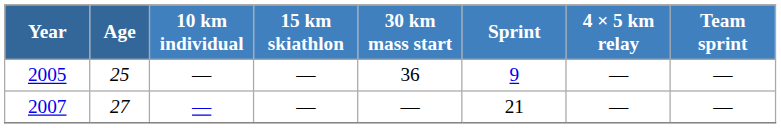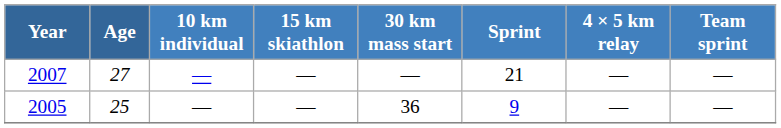 <table class="wikitable" style="font-size:95%; text-align:center; border:grey solid 1px; border-collapse:collapse; background:#ffffff;">
 <tr>
 <th style="background-color:#369; color:white; width:60px;"> Year </th>
 <th style="background-color:#369; color:white; width:40px;"> Age </th>
 <th style="background-color:#4180be; color:white; width:75px;"> 10 km <br> individual </th>
 <th style="background-color:#4180be; color:white; width:75px;"> 15 km <br> skiathlon </th>
 <th style="background-color:#4180be; color:white; width:75px;"> 30 km <br> mass start </th>
 <th style="background-color:#4180be; color:white; width:75px;"> Sprint </th>
 <th style="background-color:#4180be; color:white; width:75px;"> 4 × 5 km <br> relay </th>
 <th style="background-color:#4180be; color:white; width:75px;"> Team <br> sprint </th>
 </tr>
 <tr>
+<td><a href='#'>2007</a></td>
+<td><em>27</em></td>
+<td><a href='#'>—</a></td>
+<td>—</td>
+<td>—</td>
+<td>21</td>
+<td>—</td>
+<td>—</td>
+</tr>
+<tr>
 <td><a href='#'>2005</a></td>
 <td><em>25</em></td>
 <td>—</td>
 <td>—</td>
 <td>36</td>
 <td><a href='#'>9</a></td>
 <td>—</td>
 <td>—</td>
 </tr>
 <tr>
-<td><a href='#'>2007</a></td>
-<td><em>27</em></td>
-<td><a href='#'>—</a></td>
-<td>—</td>
-<td>—</td>
-<td>21</td>
-<td>—</td>
-<td>—</td>
-</tr>
-<tr>
 </tr>
 </table>
